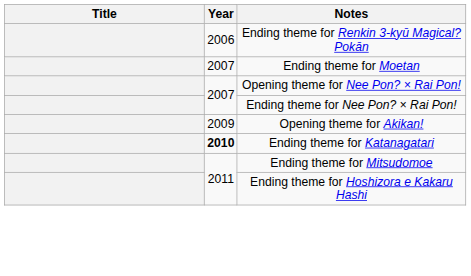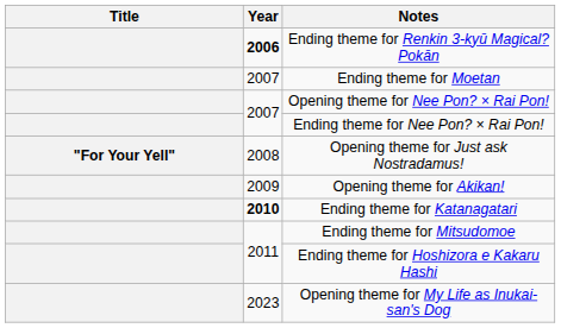 <table class="wikitable plainrowheaders" style="text-align:center">
 <tr>
 <th scope="col" style="width:16em;">Title</th>
 <th scope="col">Year</th>
 <th scope="col">Notes</th>
 </tr>
 <tr>
 <th scope="row"></th>
-<td>2006</td>
+<td><strong>2006</strong></td>
 <td>Ending theme for <em><a href='#'>Renkin 3-kyū Magical? Pokān</a></em></td>
 </tr>
 <tr>
 <th scope="row"></th>
 <td>2007</td>
 <td>Ending theme for <a href='#'><em>Moetan</em></a></td>
 </tr>
 <tr>
 <th scope="row"></th>
 <td rowspan="2">2007</td>
 <td>Opening theme for <em><a href='#'>Nee Pon? × Rai Pon!</a></em></td>
 </tr>
 <tr>
 <th scope="row"></th>
 <td>Ending theme for <em>Nee Pon? × Rai Pon!</em></td>
+</tr>
+<tr>
+<th scope="row">"For Your Yell"</th>
+<td>2008</td>
+<td>Opening theme for <em>Just ask Nostradamus!</em></td>
 </tr>
 <tr>
 <th scope="row"></th>
 <td>2009</td>
 <td>Opening theme for <em><a href='#'>Akikan!</a></em></td>
 </tr>
 <tr>
 <th scope="row"></th>
 <td><strong>2010</strong></td>
 <td>Ending theme for <em><a href='#'>Katanagatari</a></em></td>
 </tr>
 <tr>
 <th scope="row"></th>
 <td rowspan="2">2011</td>
 <td>Ending theme for <a href='#'><em>Mitsudomoe</em></a></td>
 </tr>
 <tr>
 <th scope="row"></th>
 <td>Ending theme for <em><a href='#'>Hoshizora e Kakaru Hashi</a></em></td>
 </tr>
+<tr>
+<th scope="row"></th>
+<td>2023</td>
+<td>Opening theme for <em><a href='#'>My Life as Inukai-san's Dog</a></em></td>
+</tr>
 </table>
